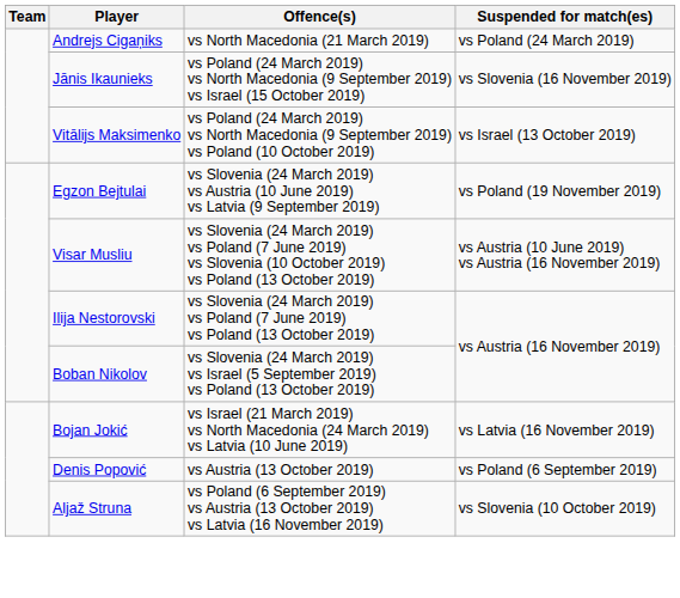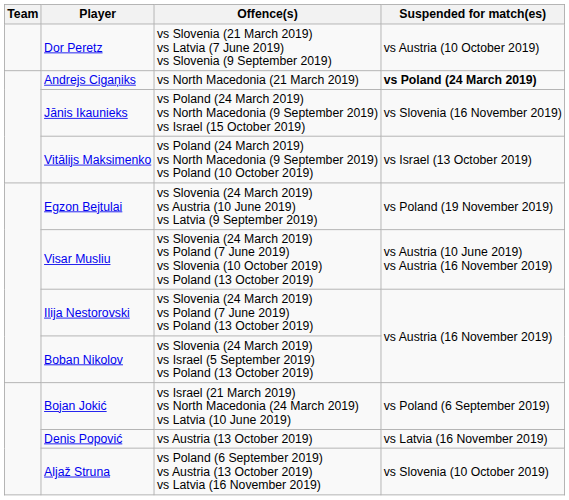 <table class="wikitable" style="font-size:90%">
 <tr>
 <th>Team</th>
 <th>Player</th>
 <th>Offence(s)</th>
 <th>Suspended for match(es)</th>
 </tr>
 <tr>
+<td></td>
+<td><a href='#'>Dor Peretz</a></td>
+<td> vs Slovenia (21 March 2019)<br> vs Latvia (7 June 2019)<br> vs Slovenia (9 September 2019)</td>
+<td>vs Austria (10 October 2019)</td>
+</tr>
+<tr>
 <td rowspan=3></td>
 <td><a href='#'>Andrejs Cigaņiks</a></td>
 <td> vs North Macedonia (21 March 2019)</td>
-<td>vs Poland (24 March 2019)</td>
+<td><strong>vs Poland (24 March 2019)</strong></td>
 </tr>
 <tr>
 <td><a href='#'>Jānis Ikaunieks</a></td>
 <td> vs Poland (24 March 2019)<br> vs North Macedonia (9 September 2019)<br> vs Israel (15 October 2019)</td>
 <td>vs Slovenia (16 November 2019)</td>
 </tr>
 <tr>
 <td><a href='#'>Vitālijs Maksimenko</a></td>
 <td> vs Poland (24 March 2019)<br> vs North Macedonia (9 September 2019)<br> vs Poland (10 October 2019)</td>
 <td>vs Israel (13 October 2019)</td>
 </tr>
 <tr>
 <td rowspan=4></td>
 <td><a href='#'>Egzon Bejtulai</a></td>
 <td> vs Slovenia (24 March 2019)<br> vs Austria (10 June 2019)<br> vs Latvia (9 September 2019)</td>
 <td>vs Poland (19 November 2019)</td>
 </tr>
 <tr>
 <td><a href='#'>Visar Musliu</a></td>
 <td> vs Slovenia (24 March 2019)<br> vs Poland (7 June 2019)<br> vs Slovenia (10 October 2019)<br> vs Poland (13 October 2019)</td>
 <td>vs Austria (10 June 2019)<br>vs Austria (16 November 2019)</td>
 </tr>
 <tr>
 <td><a href='#'>Ilija Nestorovski</a></td>
 <td> vs Slovenia (24 March 2019)<br> vs Poland (7 June 2019)<br> vs Poland (13 October 2019)</td>
 <td rowspan=2>vs Austria (16 November 2019)</td>
 </tr>
 <tr>
 <td><a href='#'>Boban Nikolov</a></td>
 <td> vs Slovenia (24 March 2019)<br> vs Israel (5 September 2019)<br> vs Poland (13 October 2019)</td>
 </tr>
 <tr>
 <td rowspan=3></td>
 <td><a href='#'>Bojan Jokić</a></td>
 <td> vs Israel (21 March 2019)<br> vs North Macedonia (24 March 2019)<br> vs Latvia (10 June 2019)</td>
-<td>vs Latvia (16 November 2019)</td>
+<td>vs Poland (6 September 2019)</td>
 </tr>
 <tr>
 <td><a href='#'>Denis Popović</a></td>
 <td> vs Austria (13 October 2019)</td>
-<td>vs Poland (6 September 2019)</td>
+<td>vs Latvia (16 November 2019)</td>
 </tr>
 <tr>
 <td><a href='#'>Aljaž Struna</a></td>
 <td> vs Poland (6 September 2019)<br> vs Austria (13 October 2019)<br> vs Latvia (16 November 2019)</td>
 <td>vs Slovenia (10 October 2019)</td>
 </tr>
 </table>
